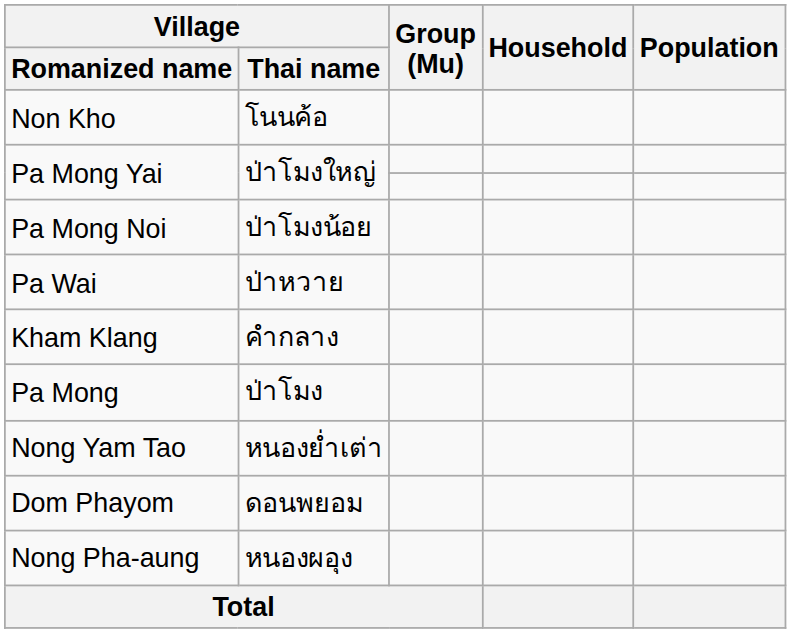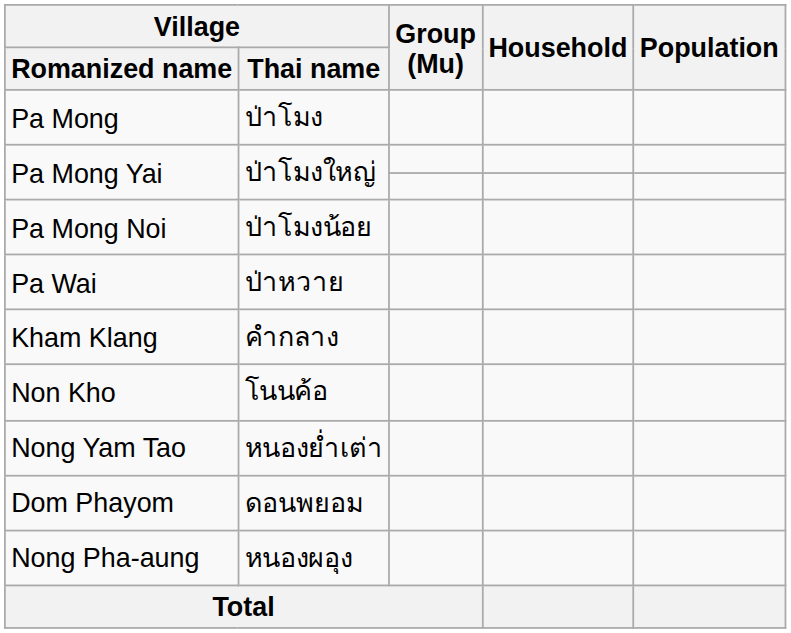 <table class="wikitable" style="font-size: 95%";>
 <tr>
 <th colspan=2>Village</th>
 <th rowspan=2>Group<br>(Mu)</th>
 <th rowspan=2>Household</th>
 <th rowspan=2>Population</th>
 </tr>
 <tr>
 <th>Romanized name</th>
 <th>Thai name</th>
 </tr>
 <tr>
-<td>Non Kho</td>
-<td>โนนค้อ</td>
+<td>Pa Mong</td>
+<td>ป่าโมง</td>
 <td></td>
 <td></td>
 <td></td>
 </tr>
 <tr>
 <td rowspan=2>Pa Mong Yai</td>
 <td rowspan=2>ป่าโมงใหญ่</td>
 <td></td>
 <td></td>
 <td></td>
 </tr>
 <tr>
 <td></td>
 <td></td>
 <td></td>
 </tr>
 <tr>
 <td>Pa Mong Noi</td>
 <td>ป่าโมงน้อย</td>
 <td></td>
 <td></td>
 <td></td>
 </tr>
 <tr>
 <td>Pa Wai</td>
 <td>ป่าหวาย</td>
 <td></td>
 <td></td>
 <td></td>
 </tr>
 <tr>
 <td>Kham Klang</td>
 <td>คำกลาง</td>
 <td></td>
 <td></td>
 <td></td>
 </tr>
 <tr>
-<td>Pa Mong</td>
-<td>ป่าโมง</td>
+<td>Non Kho</td>
+<td>โนนค้อ</td>
 <td></td>
 <td></td>
 <td></td>
 </tr>
 <tr>
 <td>Nong Yam Tao</td>
 <td>หนองย่ำเต่า</td>
 <td></td>
 <td></td>
 <td></td>
 </tr>
 <tr>
 <td>Dom Phayom</td>
 <td>ดอนพยอม</td>
 <td></td>
 <td></td>
 <td></td>
 </tr>
 <tr>
 <td>Nong Pha-aung</td>
 <td>หนองผอุง</td>
 <td></td>
 <td></td>
 <td></td>
 </tr>
 <tr>
 <th colspan=3>Total</th>
 <th></th>
 <th></th>
 </tr>
 </table>
